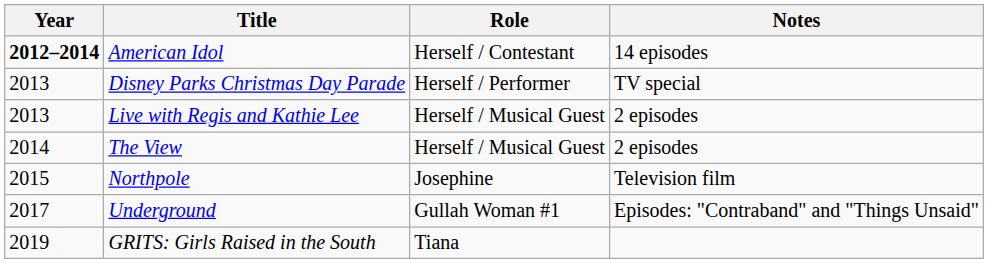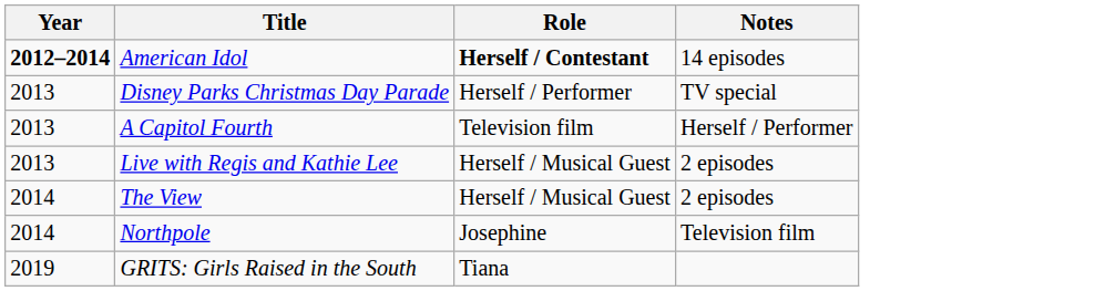 <table class="wikitable">
 <tr>
 <th>Year</th>
 <th>Title</th>
 <th>Role</th>
 <th>Notes</th>
 </tr>
 <tr>
 <td><strong>2012–2014</strong></td>
 <td><em><a href='#'>American Idol</a></em></td>
-<td>Herself / Contestant</td>
+<td><strong>Herself / Contestant</strong></td>
 <td>14 episodes</td>
 </tr>
 <tr>
 <td>2013</td>
 <td><em><a href='#'>Disney Parks Christmas Day Parade</a></em></td>
 <td>Herself / Performer</td>
 <td>TV special</td>
+</tr>
+<tr>
+<td>2013</td>
+<td><em><a href='#'>A Capitol Fourth</a></em></td>
+<td>Television film</td>
+<td>Herself / Performer</td>
 </tr>
 <tr>
 <td>2013</td>
 <td><em><a href='#'>Live with Regis and Kathie Lee</a></em></td>
 <td>Herself / Musical Guest</td>
 <td>2 episodes</td>
 </tr>
 <tr>
 <td>2014</td>
 <td><em><a href='#'>The View</a></em></td>
 <td>Herself / Musical Guest</td>
 <td>2 episodes</td>
 </tr>
 <tr>
-<td>2015</td>
+<td>2014</td>
 <td><em><a href='#'>Northpole</a></em></td>
 <td>Josephine</td>
 <td>Television film</td>
-</tr>
-<tr>
-<td>2017</td>
-<td><em><a href='#'>Underground</a></em></td>
-<td>Gullah Woman #1</td>
-<td>Episodes: "Contraband" and "Things Unsaid"</td>
 </tr>
 <tr>
 <td>2019</td>
 <td><em>GRITS: Girls Raised in the South</em></td>
 <td>Tiana</td>
 <td></td>
 </tr>
 </table>
